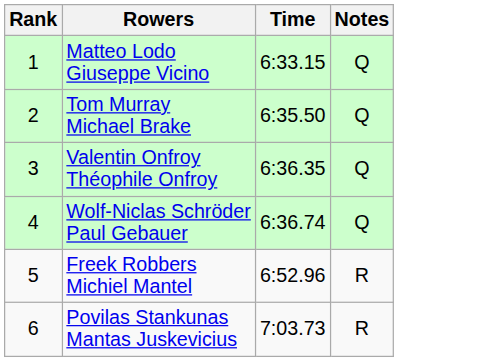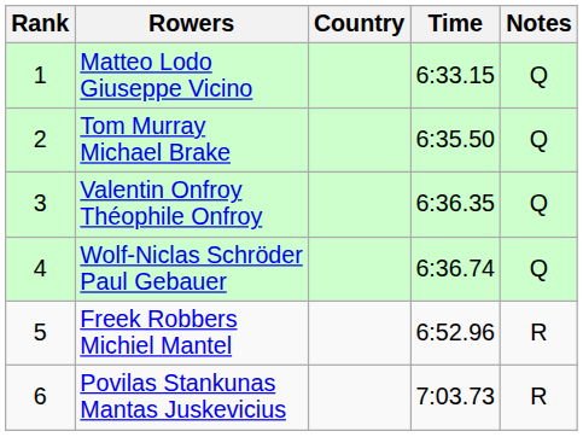 <table class="wikitable" style="text-align:center">
 <tr>
 <th>Rank</th>
 <th>Rowers</th>
+<th>Country</th>
 <th>Time</th>
 <th>Notes</th>
 </tr>
 <tr bgcolor=ccffcc>
 <td>1</td>
 <td align="left"><a href='#'>Matteo Lodo</a><br><a href='#'>Giuseppe Vicino</a></td>
+<td align="left"></td>
 <td>6:33.15</td>
 <td>Q</td>
 </tr>
 <tr bgcolor=ccffcc>
 <td>2</td>
 <td align="left"><a href='#'>Tom Murray</a><br><a href='#'>Michael Brake</a></td>
+<td align="left"></td>
 <td>6:35.50</td>
 <td>Q</td>
 </tr>
 <tr bgcolor=ccffcc>
 <td>3</td>
 <td align="left"><a href='#'>Valentin Onfroy</a><br><a href='#'>Théophile Onfroy</a></td>
+<td align="left"></td>
 <td>6:36.35</td>
 <td>Q</td>
 </tr>
 <tr bgcolor=ccffcc>
 <td>4</td>
 <td align="left"><a href='#'>Wolf-Niclas Schröder</a><br><a href='#'>Paul Gebauer</a></td>
+<td align="left"></td>
 <td>6:36.74</td>
 <td>Q</td>
 </tr>
 <tr>
 <td>5</td>
 <td align="left"><a href='#'>Freek Robbers</a><br><a href='#'>Michiel Mantel</a></td>
+<td align="left"></td>
 <td>6:52.96</td>
 <td>R</td>
 </tr>
 <tr>
 <td>6</td>
 <td align="left"><a href='#'>Povilas Stankunas</a><br><a href='#'>Mantas Juskevicius</a></td>
+<td align="left"></td>
 <td>7:03.73</td>
 <td>R</td>
 </tr>
 </table>
